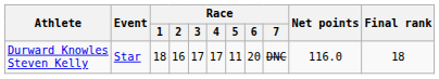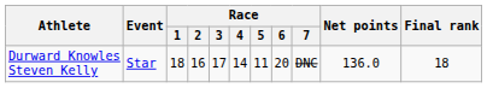 <table class="wikitable" style="font-size:90%">
 <tr>
 <th rowspan="2">Athlete</th>
 <th rowspan="2">Event</th>
 <th colspan=7>Race</th>
 <th rowspan=2>Net points</th>
 <th rowspan=2>Final rank</th>
 </tr>
 <tr style="font-size:95%">
 <th>1</th>
 <th>2</th>
 <th>3</th>
 <th>4</th>
 <th>5</th>
 <th>6</th>
 <th>7</th>
 </tr>
 <tr align=center>
 <td align=left><a href='#'>Durward Knowles</a><br><a href='#'>Steven Kelly</a></td>
 <td align=left><a href='#'>Star</a></td>
 <td>18</td>
 <td>16</td>
 <td>17</td>
-<td>17</td>
+<td>14</td>
 <td>11</td>
 <td>20</td>
 <td><s>DNC</s></td>
-<td>116.0</td>
+<td>136.0</td>
 <td>18</td>
 </tr>
 </table>
